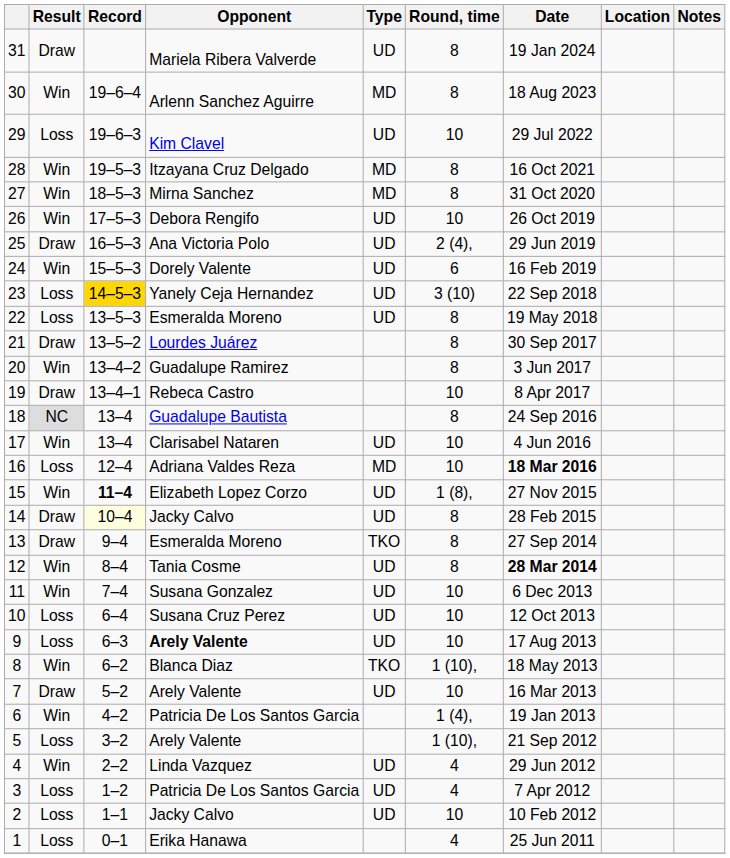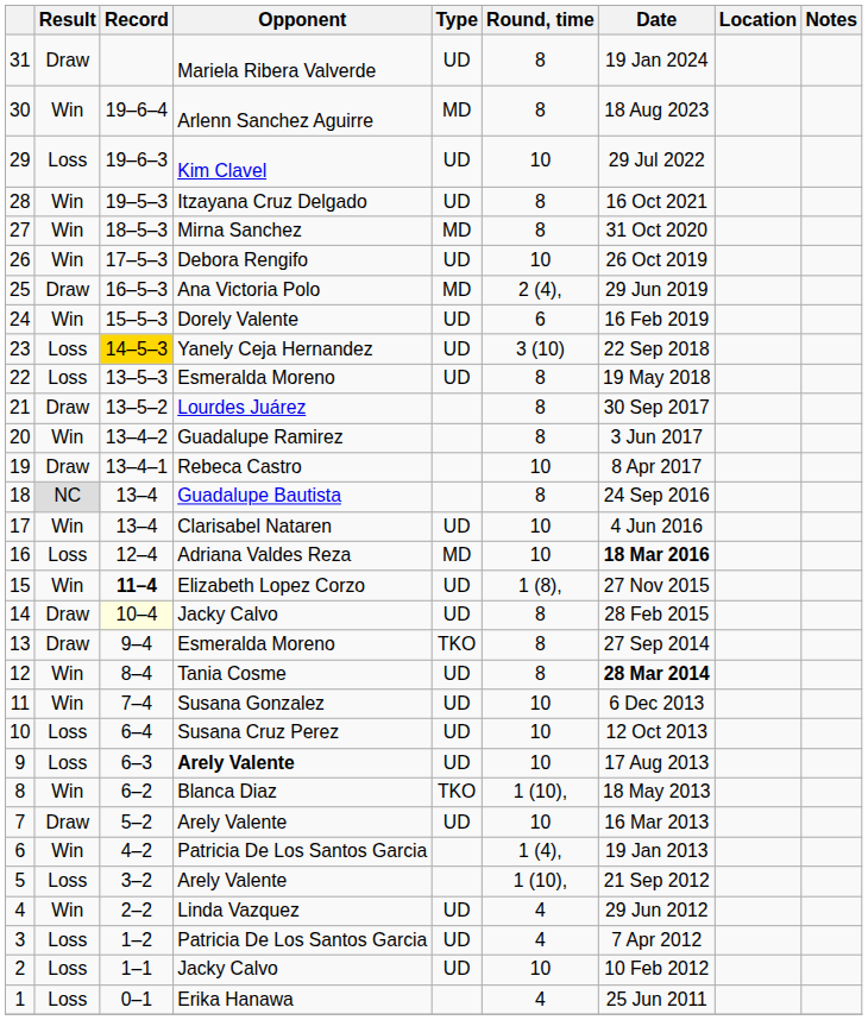 <table class="wikitable" style="text-align:center">
 <tr>
 <th></th>
 <th>Result</th>
 <th>Record</th>
 <th>Opponent</th>
 <th>Type</th>
 <th>Round, time</th>
 <th>Date</th>
 <th>Location</th>
 <th>Notes</th>
 </tr>
 <tr>
 <td>31</td>
 <td>Draw</td>
 <td> </td>
 <td style="text-align:left;"><br> Mariela Ribera Valverde</td>
 <td>UD</td>
 <td>8</td>
 <td>19 Jan 2024</td>
 <td style="text-align:left;"> </td>
 <td></td>
 </tr>
 <tr>
 <td>30</td>
 <td>Win</td>
 <td>19–6–4 </td>
 <td style="text-align:left;"><br> Arlenn Sanchez Aguirre</td>
 <td>MD</td>
 <td>8</td>
 <td>18 Aug 2023</td>
 <td style="text-align:left;"> </td>
 <td></td>
 </tr>
 <tr>
 <td>29</td>
 <td>Loss</td>
 <td>19–6–3 </td>
 <td style="text-align:left;"><br> <a href='#'>Kim Clavel</a></td>
 <td>UD</td>
 <td>10</td>
 <td>29 Jul 2022</td>
 <td style="text-align:left;"> </td>
 <td style="text-align:left;"></td>
 </tr>
 <tr>
 <td>28</td>
 <td>Win</td>
 <td>19–5–3 </td>
 <td align=left> Itzayana Cruz Delgado</td>
-<td>MD</td>
+<td>UD</td>
 <td>8</td>
 <td>16 Oct 2021</td>
 <td align=left></td>
 <td></td>
 </tr>
 <tr>
 <td>27</td>
 <td>Win</td>
 <td>18–5–3 </td>
 <td align=left> Mirna Sanchez</td>
 <td>MD</td>
 <td>8</td>
 <td>31 Oct 2020</td>
 <td align=left></td>
 <td></td>
 </tr>
 <tr>
 <td>26</td>
 <td>Win</td>
 <td>17–5–3 </td>
 <td align=left> Debora Rengifo</td>
 <td>UD</td>
 <td>10</td>
 <td>26 Oct 2019</td>
 <td align=left></td>
 <td align=left></td>
 </tr>
 <tr>
 <td>25</td>
 <td>Draw</td>
 <td>16–5–3 </td>
 <td align=left> Ana Victoria Polo</td>
-<td>UD</td>
+<td>MD</td>
 <td>2 (4), </td>
 <td>29 Jun 2019</td>
 <td align=left></td>
 <td align=left></td>
 </tr>
 <tr>
 <td>24</td>
 <td>Win</td>
 <td>15–5–3 </td>
 <td align=left> Dorely Valente</td>
 <td>UD</td>
 <td>6</td>
 <td>16 Feb 2019</td>
 <td align=left></td>
 <td align=left></td>
 </tr>
 <tr>
 <td>23</td>
 <td>Loss</td>
 <td style="background: gold;">14–5–3 </td>
 <td align=left> Yanely Ceja Hernandez</td>
 <td>UD</td>
 <td>3 (10)</td>
 <td>22 Sep 2018</td>
 <td align=left></td>
 <td align=left></td>
 </tr>
 <tr>
 <td>22</td>
 <td>Loss</td>
 <td>13–5–3 </td>
 <td align=left> Esmeralda Moreno</td>
 <td>UD</td>
 <td>8</td>
 <td>19 May 2018</td>
 <td align=left></td>
 <td align=left></td>
 </tr>
 <tr>
 <td>21</td>
 <td>Draw</td>
 <td>13–5–2 </td>
 <td align=left> <a href='#'>Lourdes Juárez</a></td>
 <td></td>
 <td>8</td>
 <td>30 Sep 2017</td>
 <td align=left></td>
 <td></td>
 </tr>
 <tr>
 <td>20</td>
 <td>Win</td>
 <td>13–4–2 </td>
 <td align=left> Guadalupe Ramirez</td>
 <td></td>
 <td>8</td>
 <td>3 Jun 2017</td>
 <td align=left></td>
 <td></td>
 </tr>
 <tr>
 <td>19</td>
 <td>Draw</td>
 <td>13–4–1 </td>
 <td align=left> Rebeca Castro</td>
 <td></td>
 <td>10</td>
 <td>8 Apr 2017</td>
 <td align=left></td>
 <td></td>
 </tr>
 <tr>
 <td>18</td>
 <td style="background:#DDD">NC</td>
 <td>13–4 </td>
 <td align=left> <a href='#'>Guadalupe Bautista</a></td>
 <td></td>
 <td>8</td>
 <td>24 Sep 2016</td>
 <td align=left></td>
 <td align=left></td>
 </tr>
 <tr>
 <td>17</td>
 <td>Win</td>
 <td>13–4</td>
 <td align=left> Clarisabel Nataren</td>
 <td>UD</td>
 <td>10</td>
 <td>4 Jun 2016</td>
 <td align=left></td>
 <td></td>
 </tr>
 <tr>
 <td>16</td>
 <td>Loss</td>
 <td>12–4</td>
 <td align=left> Adriana Valdes Reza</td>
 <td>MD</td>
 <td>10</td>
 <td><strong>18 Mar 2016</strong></td>
 <td align=left></td>
 <td align=left></td>
 </tr>
 <tr>
 <td>15</td>
 <td>Win</td>
 <td><strong>11–4</strong></td>
 <td align=left> Elizabeth Lopez Corzo</td>
 <td>UD</td>
 <td>1 (8), </td>
 <td>27 Nov 2015</td>
 <td align=left></td>
 <td></td>
 </tr>
 <tr>
 <td>14</td>
 <td>Draw</td>
 <td style="background: lightyellow;">10–4</td>
 <td align=left> Jacky Calvo</td>
 <td>UD</td>
 <td>8</td>
 <td>28 Feb 2015</td>
 <td align=left></td>
 <td align=left></td>
 </tr>
 <tr>
 <td>13</td>
 <td>Draw</td>
 <td>9–4</td>
 <td align=left> Esmeralda Moreno</td>
 <td>TKO</td>
 <td>8</td>
 <td>27 Sep 2014</td>
 <td align=left></td>
 <td></td>
 </tr>
 <tr>
 <td>12</td>
 <td>Win</td>
 <td>8–4</td>
 <td align=left> Tania Cosme</td>
 <td>UD</td>
 <td>8</td>
 <td><strong>28 Mar 2014</strong></td>
 <td align=left></td>
 <td></td>
 </tr>
 <tr>
 <td>11</td>
 <td>Win</td>
 <td>7–4</td>
 <td align=left> Susana Gonzalez</td>
 <td>UD</td>
 <td>10</td>
 <td>6 Dec 2013</td>
 <td align=left></td>
 <td></td>
 </tr>
 <tr>
 <td>10</td>
 <td>Loss</td>
 <td>6–4</td>
 <td align=left> Susana Cruz Perez</td>
 <td>UD</td>
 <td>10</td>
 <td>12 Oct 2013</td>
 <td align=left></td>
 <td align=left></td>
 </tr>
 <tr>
 <td>9</td>
 <td>Loss</td>
 <td>6–3</td>
 <td align=left><strong> Arely Valente</strong></td>
 <td>UD</td>
 <td>10</td>
 <td>17 Aug 2013</td>
 <td align=left></td>
 <td align=left></td>
 </tr>
 <tr>
 <td>8</td>
 <td>Win</td>
 <td>6–2</td>
 <td align=left> Blanca Diaz</td>
 <td>TKO</td>
 <td>1 (10), </td>
 <td>18 May 2013</td>
 <td align=left></td>
 <td align=left></td>
 </tr>
 <tr>
 <td>7</td>
 <td>Draw</td>
 <td>5–2</td>
 <td align=left> Arely Valente</td>
 <td>UD</td>
 <td>10</td>
 <td>16 Mar 2013</td>
 <td align=left></td>
 <td align=left></td>
 </tr>
 <tr>
 <td>6</td>
 <td>Win</td>
 <td>4–2</td>
 <td align=left> Patricia De Los Santos Garcia</td>
 <td></td>
 <td>1 (4), </td>
 <td>19 Jan 2013</td>
 <td align=left></td>
 <td></td>
 </tr>
 <tr>
 <td>5</td>
 <td>Loss</td>
 <td>3–2</td>
 <td align=left> Arely Valente</td>
 <td></td>
 <td>1 (10), </td>
 <td>21 Sep 2012</td>
 <td align=left></td>
 <td></td>
 </tr>
 <tr>
 <td>4</td>
 <td>Win</td>
 <td>2–2</td>
 <td align=left> Linda Vazquez</td>
 <td>UD</td>
 <td>4</td>
 <td>29 Jun 2012</td>
 <td align=left></td>
 <td></td>
 </tr>
 <tr>
 <td>3</td>
 <td>Loss</td>
 <td>1–2</td>
 <td align=left> Patricia De Los Santos Garcia</td>
 <td>UD</td>
 <td>4</td>
 <td>7 Apr 2012</td>
 <td align=left></td>
 <td></td>
 </tr>
 <tr>
 <td>2</td>
 <td>Loss</td>
 <td>1–1</td>
 <td align=left> Jacky Calvo</td>
 <td>UD</td>
 <td>10</td>
 <td>10 Feb 2012</td>
 <td align=left></td>
 <td></td>
 </tr>
 <tr>
 <td>1</td>
 <td>Loss</td>
 <td>0–1</td>
 <td align=left> Erika Hanawa</td>
 <td></td>
 <td>4</td>
 <td>25 Jun 2011</td>
 <td align=left></td>
 <td></td>
 </tr>
 <tr>
 </tr>
 </table>
